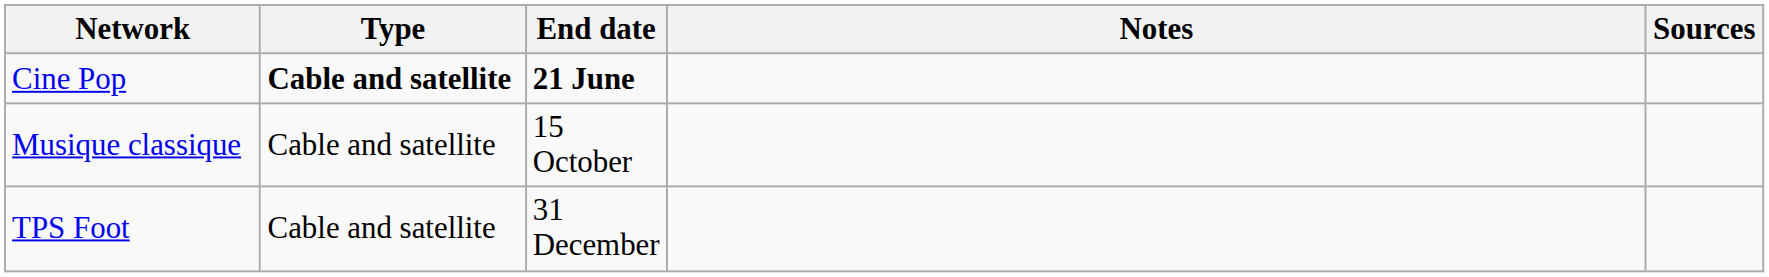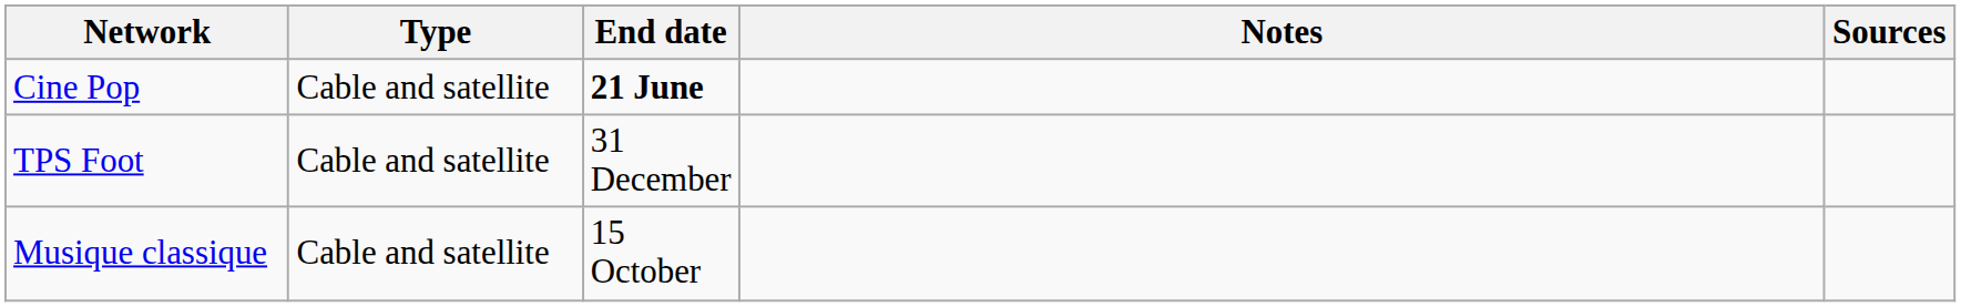 <table class="wikitable">
 <tr>
 <th style="text-align:center; width:125px">Network</th>
 <th style="text-align:center; width:130px">Type</th>
 <th style="text-align:center; width:60px">End date</th>
 <th style="text-align:center; width:500px">Notes</th>
 <th style="text-align:center; width:30px">Sources</th>
 </tr>
 <tr>
 <td><a href='#'>Cine Pop</a></td>
-<td><strong>Cable and satellite</strong></td>
+<td>Cable and satellite</td>
 <td><strong>21 June</strong></td>
+<td></td>
+<td></td>
+</tr>
+<tr>
+<td><a href='#'>TPS Foot</a></td>
+<td>Cable and satellite</td>
+<td>31 December</td>
 <td></td>
 <td></td>
 </tr>
 <tr>
 <td><a href='#'>Musique classique</a></td>
 <td>Cable and satellite</td>
 <td>15 October</td>
 <td></td>
 <td></td>
 </tr>
-<tr>
-<td><a href='#'>TPS Foot</a></td>
-<td>Cable and satellite</td>
-<td>31 December</td>
-<td></td>
-<td></td>
-</tr>
 </table>
